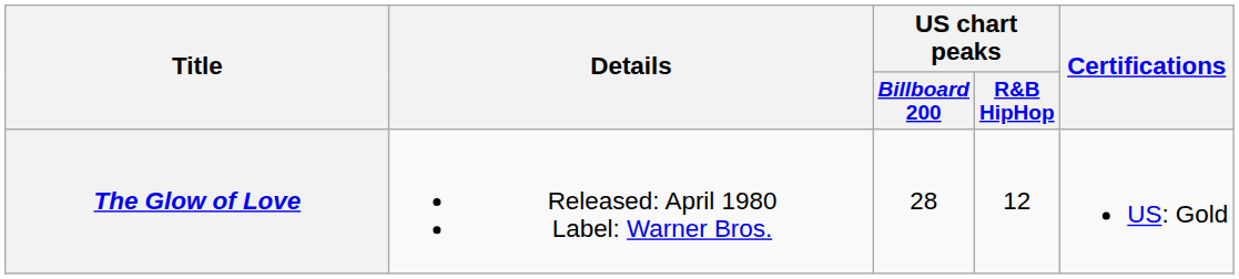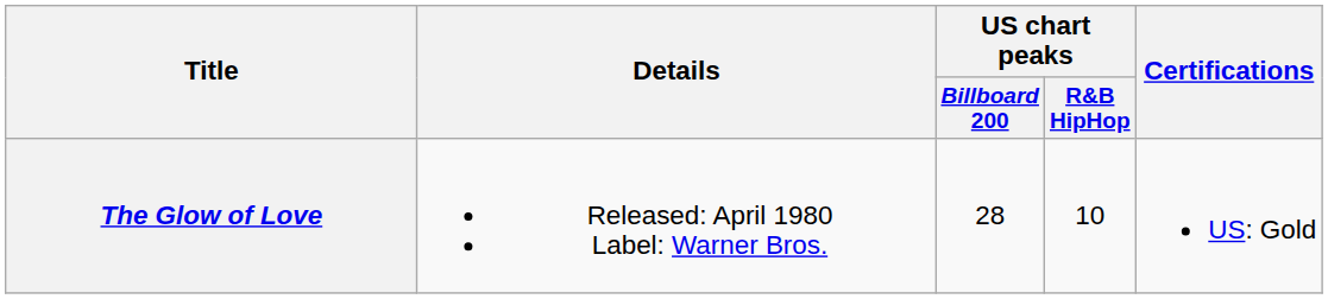 <table class="wikitable plainrowheaders" style="text-align:center;">
 <tr>
 <th scope="col" rowspan="2" style="width:15em;">Title</th>
 <th scope="col" rowspan="2" style="width:19em;">Details</th>
 <th scope="col" colspan="2">US chart peaks</th>
 <th scope="col" rowspan="2"><a href='#'>Certifications</a></th>
 </tr>
 <tr>
 <th scope="col" style="width:3em;font-size:85%;"><a href='#'><em>Billboard</em><br>200</a></th>
 <th scope="col" style="width:3em;font-size:85%;"><a href='#'>R&B<br>HipHop</a></th>
 </tr>
 <tr>
 <th scope="row"><em><a href='#'>The Glow of Love</a></em></th>
 <td><br><ul><li>Released: April 1980</li><li>Label: <a href='#'>Warner Bros.</a></li></ul></td>
 <td>28</td>
-<td>12</td>
+<td>10</td>
 <td><br><ul><li><a href='#'>US</a>: Gold</li></ul></td>
 </tr>
 </table>
